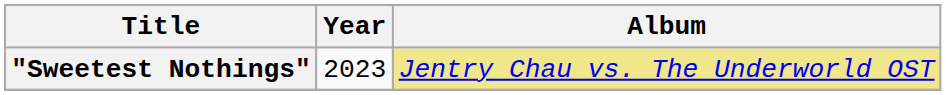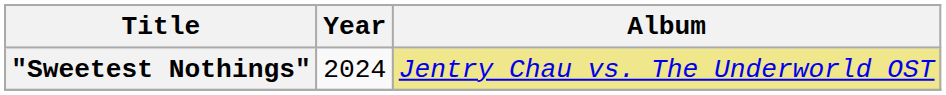 <table class="wikitable plainrowheaders" style="text-align:center;">
 <tr>
 <th scope="col">Title</th>
 <th scope="col">Year</th>
 <th scope="col">Album</th>
 </tr>
 <tr>
 <th scope="row">"Sweetest Nothings"</th>
-<td rowspan="1">2023</td>
+<td rowspan="1">2024</td>
 <td style="background: khaki;"><em><a href='#'>Jentry Chau vs. The Underworld OST</a></em></td>
 </tr>
 <tr>
 </tr>
 </table>
